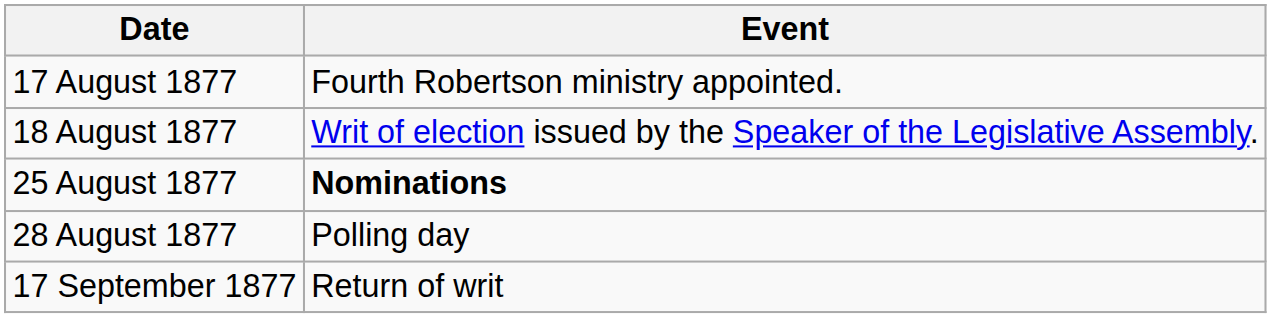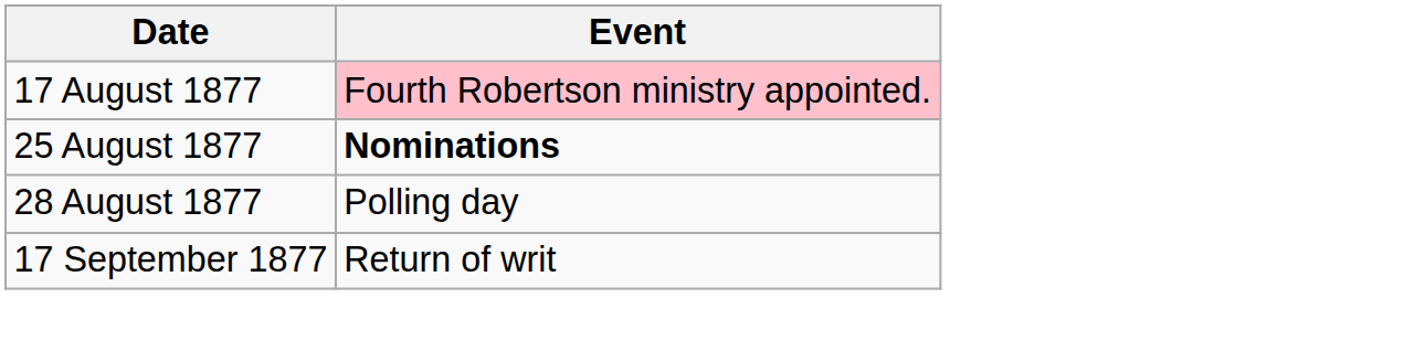 <table class="wikitable">
 <tr>
 <th>Date</th>
 <th>Event</th>
 </tr>
 <tr>
 <td>17 August 1877</td>
-<td>Fourth Robertson ministry appointed.</td>
-</tr>
-<tr>
-<td>18 August 1877</td>
-<td><a href='#'>Writ of election</a> issued by the <a href='#'>Speaker of the Legislative Assembly</a>.</td>
+<td style="background: pink;">Fourth Robertson ministry appointed.</td>
 </tr>
 <tr>
 <td>25 August 1877</td>
 <td><strong>Nominations</strong></td>
 </tr>
 <tr>
 <td>28 August 1877</td>
 <td>Polling day</td>
 </tr>
 <tr>
 <td>17 September 1877</td>
 <td>Return of writ</td>
 </tr>
 </table>
